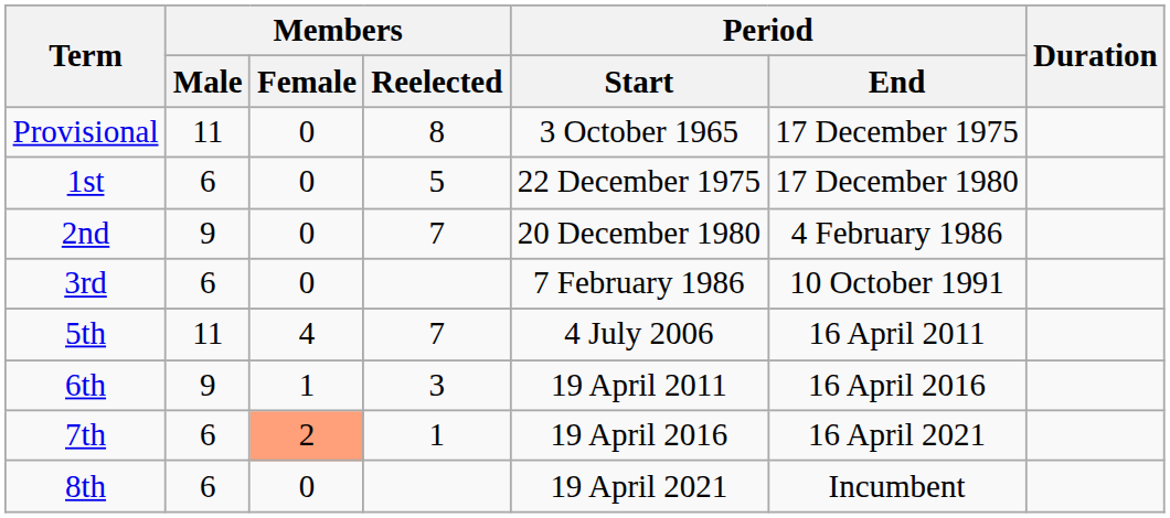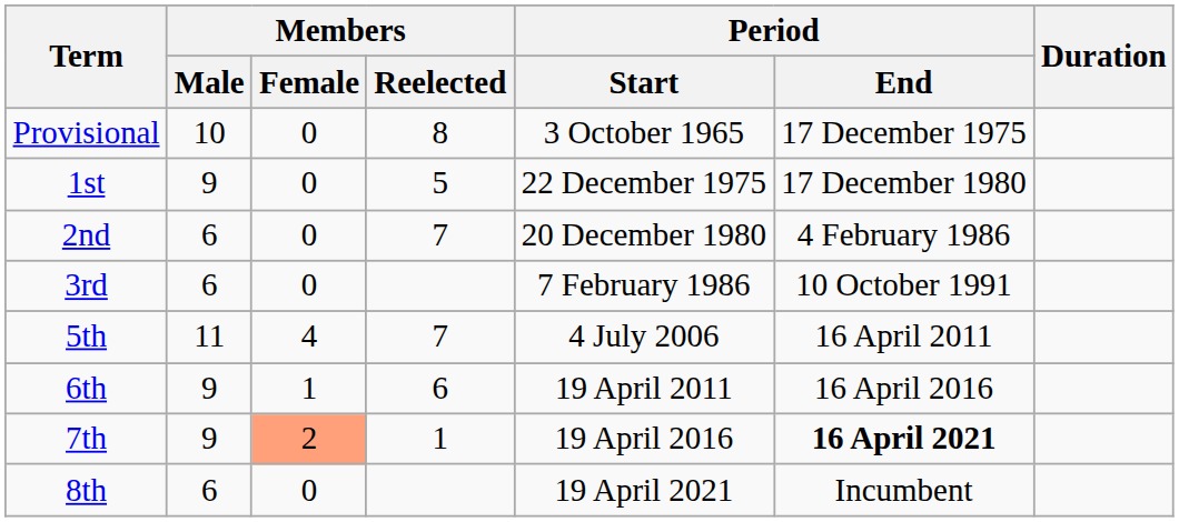 <table class="wikitable sortable">
 <tr>
 <th rowspan="2">Term</th>
 <th colspan="3 "unsortable>Members</th>
 <th colspan="2 "unsortable>Period</th>
 <th rowspan="2">Duration</th>
 </tr>
 <tr>
 <th>Male</th>
 <th>Female</th>
 <th>Reelected</th>
 <th>Start</th>
 <th>End</th>
 </tr>
 <tr>
 <td align="center"><a href='#'>Provisional</a></td>
-<td align="center">11</td>
+<td align="center">10</td>
 <td align="center">0</td>
 <td align="center">8</td>
 <td align="center">3 October 1965</td>
 <td align="center">17 December 1975</td>
 <td align="center"></td>
 </tr>
 <tr>
 <td align="center"><a href='#'>1st</a></td>
-<td align="center">6</td>
+<td align="center">9</td>
 <td align="center">0</td>
 <td align="center">5</td>
 <td align="center">22 December 1975</td>
 <td align="center">17 December 1980</td>
 <td align="center"></td>
 </tr>
 <tr>
 <td align="center"><a href='#'>2nd</a></td>
-<td align="center">9</td>
+<td align="center">6</td>
 <td align="center">0</td>
 <td align="center">7</td>
 <td align="center">20 December 1980</td>
 <td align="center">4 February 1986</td>
 <td align="center"></td>
 </tr>
 <tr>
 <td align="center"><a href='#'>3rd</a></td>
 <td align="center">6</td>
 <td align="center">0</td>
 <td align="center"></td>
 <td align="center">7 February 1986</td>
 <td align="center">10 October 1991</td>
 <td align="center"></td>
 </tr>
 <tr>
 <td align="center"><a href='#'>5th</a></td>
 <td align="center">11</td>
 <td align="center">4</td>
 <td align="center">7</td>
 <td align="center">4 July 2006</td>
 <td align="center">16 April 2011</td>
 <td align="center"></td>
 </tr>
 <tr>
 <td align="center"><a href='#'>6th</a></td>
 <td align="center">9</td>
 <td align="center">1</td>
-<td align="center">3</td>
+<td align="center">6</td>
 <td align="center">19 April 2011</td>
 <td align="center">16 April 2016</td>
 <td align="center"></td>
 </tr>
 <tr>
 <td align="center"><a href='#'>7th</a></td>
-<td align="center">6</td>
+<td align="center">9</td>
 <td align="center" style="background: lightsalmon;">2</td>
 <td align="center">1</td>
 <td align="center">19 April 2016</td>
-<td align="center">16 April 2021</td>
+<td align="center"><strong>16 April 2021</strong></td>
 <td align="center"></td>
 </tr>
 <tr>
 <td align="center"><a href='#'>8th</a></td>
 <td align="center">6</td>
 <td align="center">0</td>
 <td align="center"></td>
 <td align="center">19 April 2021</td>
 <td align="center">Incumbent</td>
 <td align="center"></td>
 </tr>
 </table>
